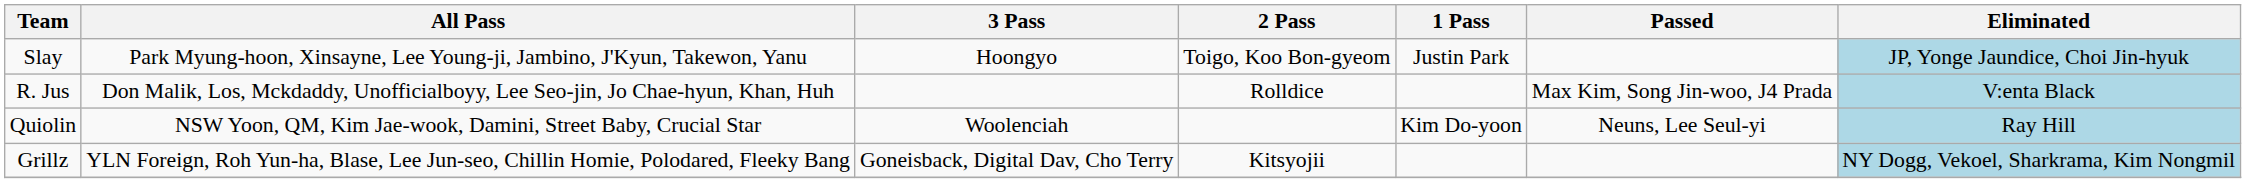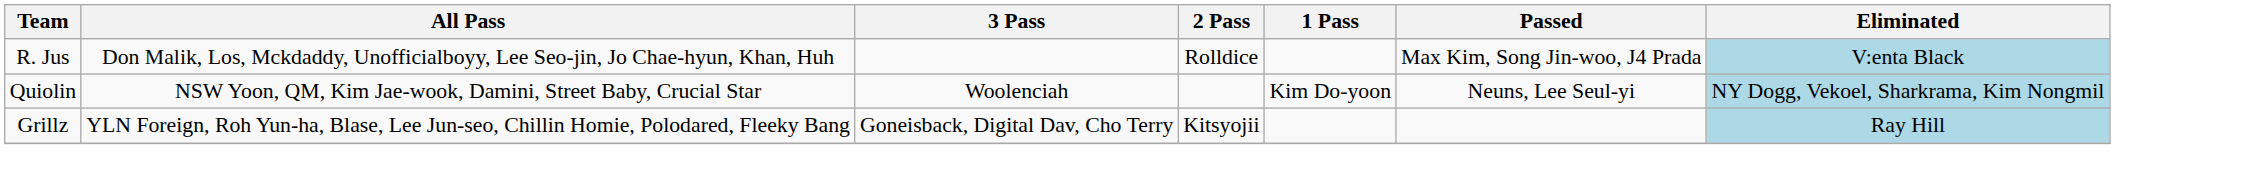 <table class="wikitable" style="text-align:center">
 <tr>
 <th>Team</th>
 <th>All Pass</th>
 <th>3 Pass</th>
 <th>2 Pass</th>
 <th>1 Pass</th>
 <th>Passed</th>
 <th>Eliminated</th>
-</tr>
-<tr>
-<td>Slay</td>
-<td>Park Myung-hoon, Xinsayne, Lee Young-ji, Jambino, J'Kyun, Takewon, Yanu</td>
-<td>Hoongyo</td>
-<td>Toigo, Koo Bon-gyeom</td>
-<td>Justin Park</td>
-<td></td>
-<td style="background:lightblue">JP, Yonge Jaundice, Choi Jin-hyuk</td>
 </tr>
 <tr>
 <td>R. Jus</td>
 <td>Don Malik, Los, Mckdaddy, Unofficialboyy, Lee Seo-jin, Jo Chae-hyun, Khan, Huh</td>
 <td></td>
 <td>Rolldice</td>
 <td></td>
 <td>Max Kim, Song Jin-woo, J4 Prada</td>
 <td style="background:lightblue">V:enta Black</td>
 </tr>
 <tr>
 <td>Quiolin</td>
 <td>NSW Yoon, QM, Kim Jae-wook, Damini, Street Baby, Crucial Star</td>
 <td>Woolenciah</td>
 <td></td>
 <td>Kim Do-yoon</td>
 <td>Neuns, Lee Seul-yi</td>
-<td style="background:lightblue">Ray Hill</td>
+<td style="background:lightblue">NY Dogg, Vekoel, Sharkrama, Kim Nongmil</td>
 </tr>
 <tr>
 <td>Grillz</td>
 <td>YLN Foreign, Roh Yun-ha, Blase, Lee Jun-seo, Chillin Homie, Polodared, Fleeky Bang</td>
 <td>Goneisback, Digital Dav, Cho Terry</td>
 <td>Kitsyojii</td>
 <td></td>
 <td></td>
-<td style="background:lightblue">NY Dogg, Vekoel, Sharkrama, Kim Nongmil</td>
+<td style="background:lightblue">Ray Hill</td>
 </tr>
 <tr>
 </tr>
 </table>
